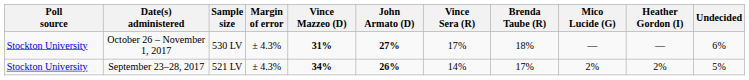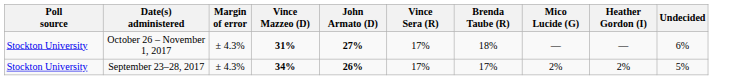 <table class="wikitable">
 <tr>
 <th style="width:150px;">Poll<br> source</th>
 <th style="width:160px;">Date(s)<br> administered</th>
-<th>Sample<br>size</th>
 <th style="width:60px;">Margin<br> of error</th>
 <th style="width:100px;">Vince<br>Mazzeo (D)</th>
 <th style="width:100px;">John<br>Armato (D)</th>
 <th style="width:100px;">Vince<br>Sera (R)</th>
 <th style="width:100px;">Brenda<br>Taube (R)</th>
 <th style="width:100px;">Mico<br>Lucide (G)</th>
 <th style="width:100px;">Heather<br>Gordon (I)</th>
 <th>Undecided</th>
 </tr>
 <tr>
 <td><a href='#'>Stockton University</a></td>
 <td align="center">October 26 – November 1, 2017</td>
-<td align="center">530 LV</td>
 <td align="center">± 4.3%</td>
 <td align="center" ><strong>31%</strong></td>
 <td align="center" ><strong>27%</strong></td>
 <td align="center">17%</td>
 <td align="center">18%</td>
 <td align="center">—</td>
 <td align="center">—</td>
 <td align="center">6%</td>
 </tr>
 <tr>
 <td><a href='#'>Stockton University</a></td>
 <td align="center">September 23–28, 2017</td>
-<td align="center">521 LV</td>
 <td align="center">± 4.3%</td>
 <td align="center" ><strong>34%</strong></td>
 <td align="center" ><strong>26%</strong></td>
-<td align="center">14%</td>
+<td align="center">17%</td>
 <td align="center">17%</td>
 <td align="center">2%</td>
 <td align="center">2%</td>
 <td align="center">5%</td>
 </tr>
 </table>
